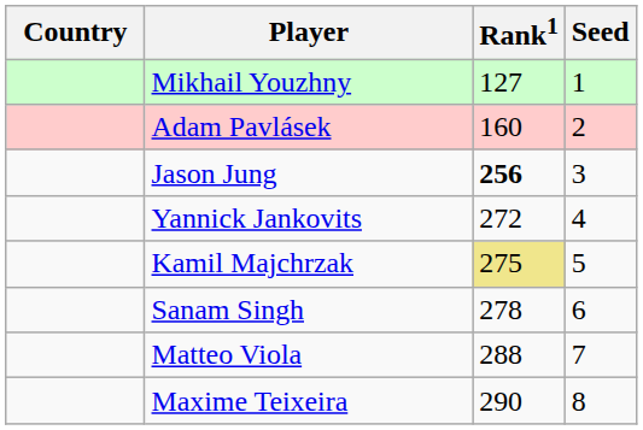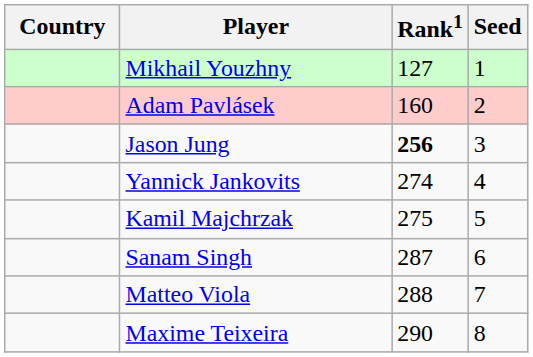 <table class="sortable wikitable">
 <tr>
 <th width="70">Country</th>
 <th width="175">Player</th>
 <th>Rank<sup>1</sup></th>
 <th>Seed</th>
 </tr>
 <tr style="background:#cfc;">
 <td></td>
 <td><a href='#'>Mikhail Youzhny</a></td>
 <td>127</td>
 <td>1</td>
 </tr>
 <tr style="background:#fcc;">
 <td></td>
 <td><a href='#'>Adam Pavlásek</a></td>
 <td>160</td>
 <td>2</td>
 </tr>
 <tr>
 <td></td>
 <td><a href='#'>Jason Jung</a></td>
 <td><strong>256</strong></td>
 <td>3</td>
 </tr>
 <tr>
 <td></td>
 <td><a href='#'>Yannick Jankovits</a></td>
-<td>272</td>
+<td>274</td>
 <td>4</td>
 </tr>
 <tr>
 <td></td>
 <td><a href='#'>Kamil Majchrzak</a></td>
-<td style="background: khaki;">275</td>
+<td>275</td>
 <td>5</td>
 </tr>
 <tr>
 <td></td>
 <td><a href='#'>Sanam Singh</a></td>
-<td>278</td>
+<td>287</td>
 <td>6</td>
 </tr>
 <tr>
 <td></td>
 <td><a href='#'>Matteo Viola</a></td>
 <td>288</td>
 <td>7</td>
 </tr>
 <tr>
 <td></td>
 <td><a href='#'>Maxime Teixeira</a></td>
 <td>290</td>
 <td>8</td>
 </tr>
 </table>
